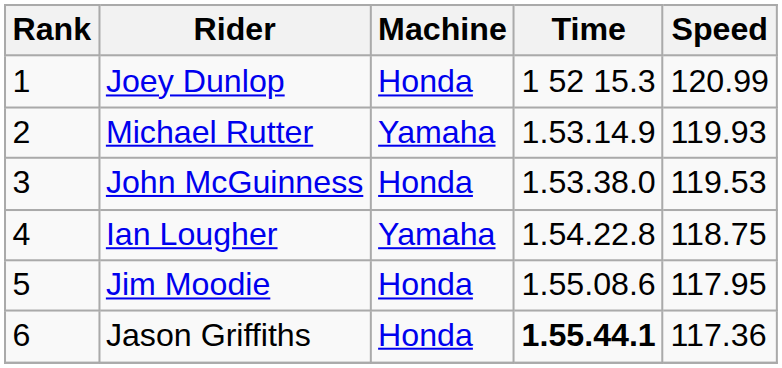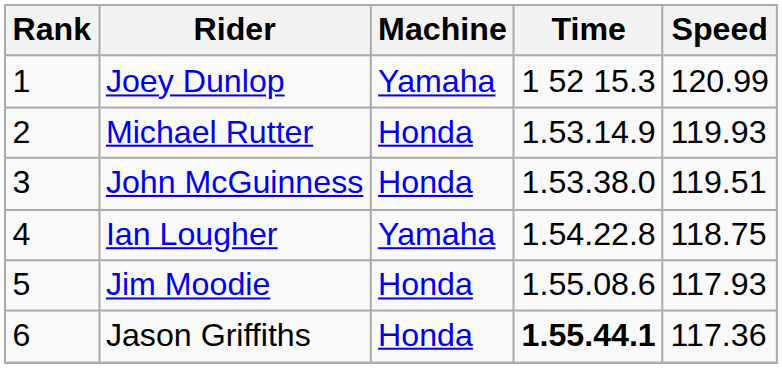 <table class="wikitable">
 <tr style="background:#efefef;">
 <th>Rank</th>
 <th>Rider</th>
 <th>Machine</th>
 <th>Time</th>
 <th>Speed</th>
 </tr>
 <tr>
 <td>1</td>
 <td> <a href='#'>Joey Dunlop</a></td>
-<td><a href='#'>Honda</a></td>
+<td><a href='#'>Yamaha</a></td>
 <td>1 52 15.3</td>
 <td>120.99</td>
 </tr>
 <tr>
 <td>2</td>
 <td> <a href='#'>Michael Rutter</a></td>
-<td><a href='#'>Yamaha</a></td>
+<td><a href='#'>Honda</a></td>
 <td>1.53.14.9</td>
 <td>119.93</td>
 </tr>
 <tr>
 <td>3</td>
 <td> <a href='#'>John McGuinness</a></td>
 <td><a href='#'>Honda</a></td>
 <td>1.53.38.0</td>
-<td>119.53</td>
+<td>119.51</td>
 </tr>
 <tr>
 <td>4</td>
 <td> <a href='#'>Ian Lougher</a></td>
 <td><a href='#'>Yamaha</a></td>
 <td>1.54.22.8</td>
 <td>118.75</td>
 </tr>
 <tr>
 <td>5</td>
 <td> <a href='#'>Jim Moodie</a></td>
 <td><a href='#'>Honda</a></td>
 <td>1.55.08.6</td>
-<td>117.95</td>
+<td>117.93</td>
 </tr>
 <tr>
 <td>6</td>
 <td> Jason Griffiths</td>
 <td><a href='#'>Honda</a></td>
 <td><strong>1.55.44.1</strong></td>
 <td>117.36</td>
 </tr>
 <tr>
 </tr>
 </table>
